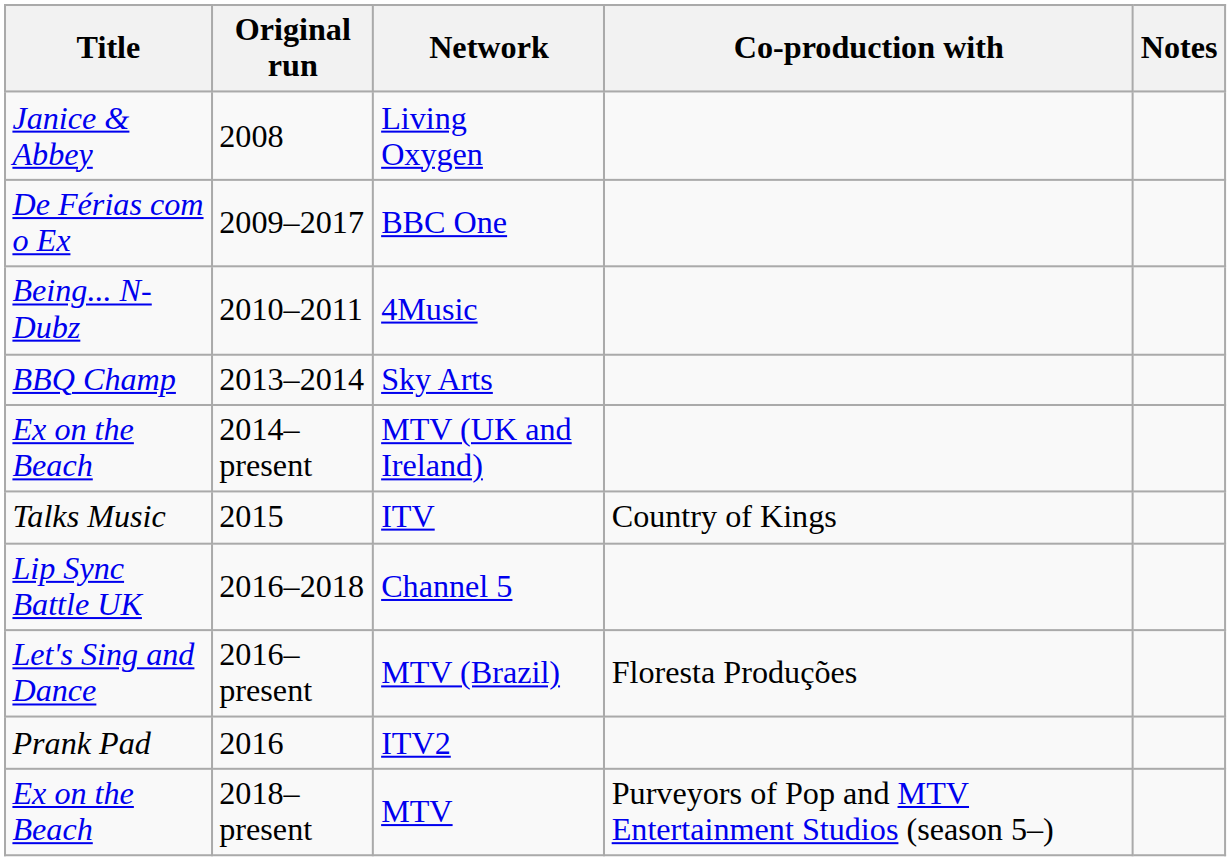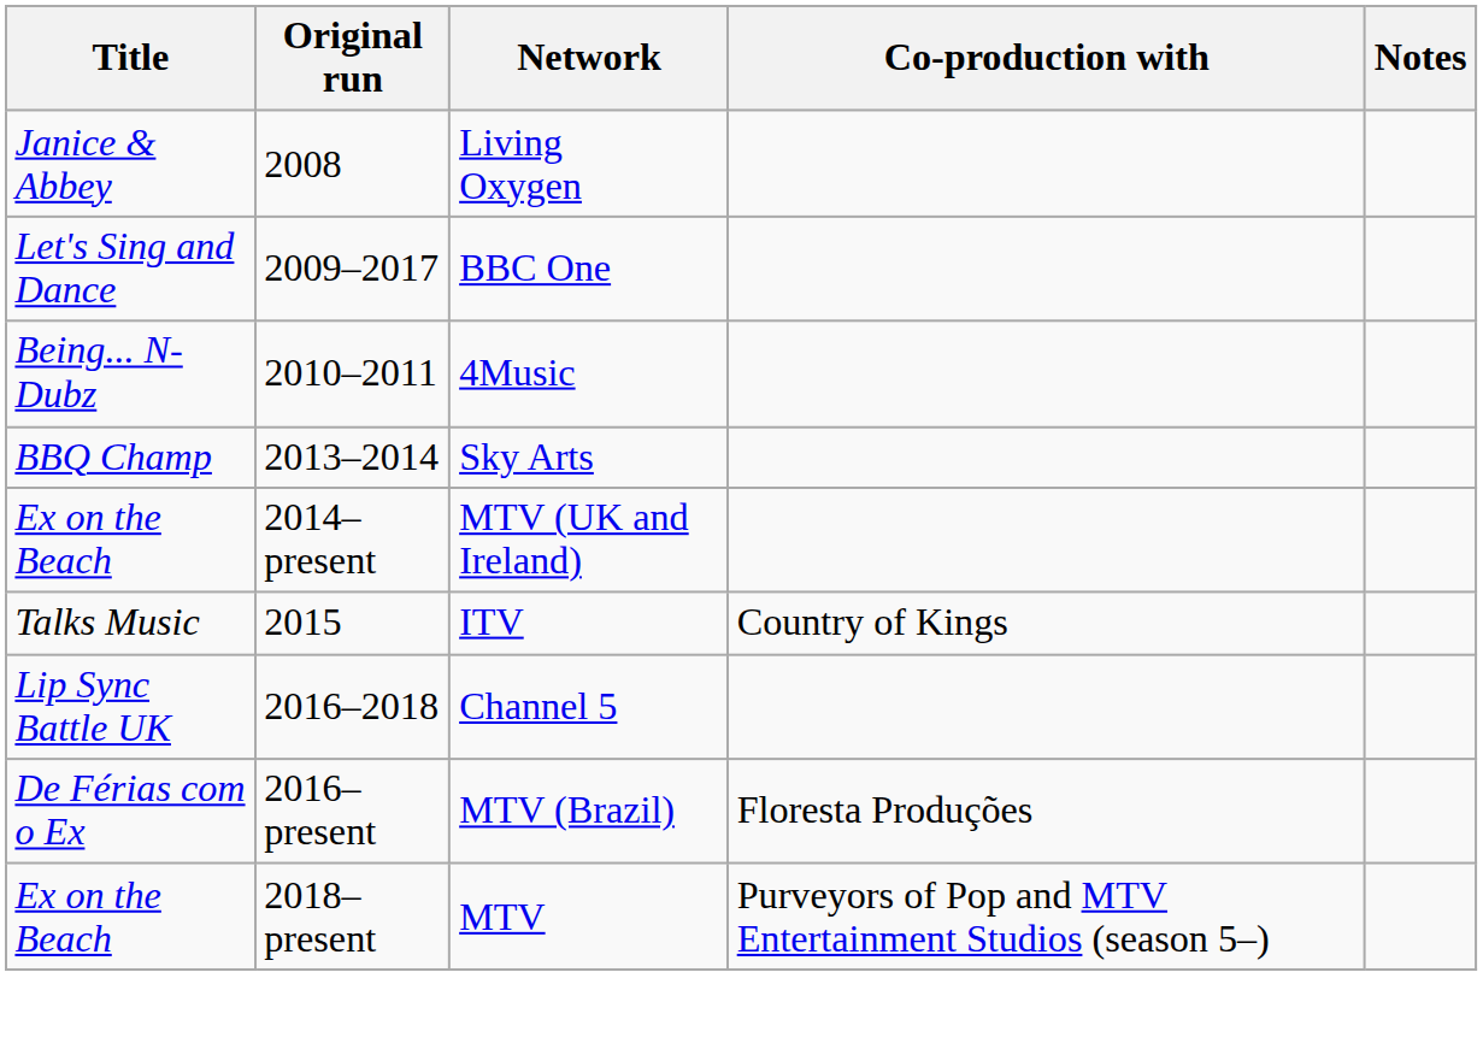 <table class="wikitable sortable">
 <tr>
 <th>Title</th>
 <th>Original run</th>
 <th>Network</th>
 <th>Co-production with</th>
 <th>Notes</th>
 </tr>
 <tr>
 <td><em><a href='#'>Janice & Abbey</a></em></td>
 <td>2008</td>
 <td><a href='#'>Living</a><br><a href='#'>Oxygen</a></td>
 <td></td>
 <td></td>
 </tr>
 <tr>
-<td><em><a href='#'>De Férias com o Ex</a></em></td>
+<td><em><a href='#'>Let's Sing and Dance</a></em></td>
 <td>2009–2017</td>
 <td><a href='#'>BBC One</a></td>
 <td></td>
 <td></td>
 </tr>
 <tr>
 <td><em><a href='#'>Being... N-Dubz</a></em></td>
 <td>2010–2011</td>
 <td><a href='#'>4Music</a></td>
 <td></td>
 <td></td>
 </tr>
 <tr>
 <td><em><a href='#'>BBQ Champ</a></em></td>
 <td>2013–2014</td>
 <td><a href='#'>Sky Arts</a></td>
 <td></td>
 <td></td>
 </tr>
 <tr>
 <td><em><a href='#'>Ex on the Beach</a></em></td>
 <td>2014–present</td>
 <td><a href='#'>MTV (UK and Ireland)</a></td>
 <td></td>
 <td></td>
 </tr>
 <tr>
 <td><em>Talks Music</em></td>
 <td>2015</td>
 <td><a href='#'>ITV</a></td>
 <td>Country of Kings</td>
 <td></td>
 </tr>
 <tr>
 <td><em><a href='#'>Lip Sync Battle UK</a></em></td>
 <td>2016–2018</td>
 <td><a href='#'>Channel 5</a></td>
 <td></td>
 <td></td>
 </tr>
 <tr>
-<td><em><a href='#'>Let's Sing and Dance</a></em></td>
+<td><em><a href='#'>De Férias com o Ex</a></em></td>
 <td>2016–present</td>
 <td><a href='#'>MTV (Brazil)</a></td>
 <td>Floresta Produções</td>
-<td></td>
-</tr>
-<tr>
-<td><em>Prank Pad</em></td>
-<td>2016</td>
-<td><a href='#'>ITV2</a></td>
-<td></td>
 <td></td>
 </tr>
 <tr>
 <td><em><a href='#'>Ex on the Beach</a></em></td>
 <td>2018–present</td>
 <td><a href='#'>MTV</a></td>
 <td>Purveyors of Pop and <a href='#'>MTV Entertainment Studios</a> (season 5–)</td>
 <td></td>
 </tr>
 </table>
